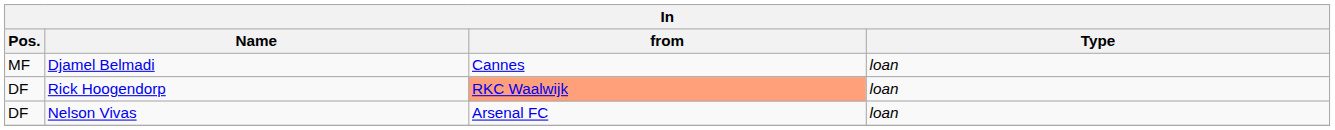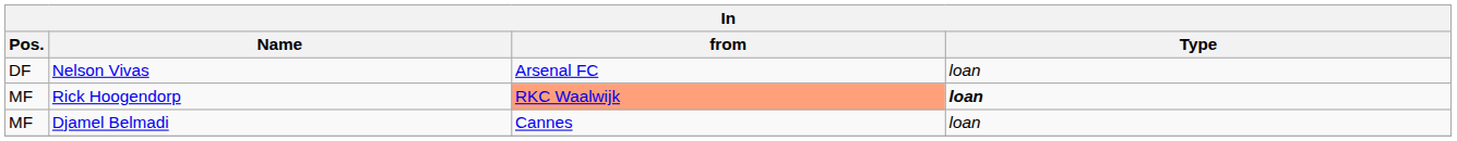 <table class="wikitable" style="font-size:90%;width:99%;">
 <tr>
 <th colspan="4">In</th>
 </tr>
 <tr>
 <th width=3%>Pos.</th>
 <th width=32%>Name</th>
 <th width=30%>from</th>
 <th width=35%>Type</th>
 </tr>
 <tr>
+<td>DF</td>
+<td><a href='#'>Nelson Vivas</a></td>
+<td><a href='#'>Arsenal FC</a></td>
+<td><em>loan</em></td>
+</tr>
+<tr>
+<td>MF</td>
+<td><a href='#'>Rick Hoogendorp</a></td>
+<td style="background: lightsalmon;"><a href='#'>RKC Waalwijk</a></td>
+<td><strong><em>loan</em></strong></td>
+</tr>
+<tr>
 <td>MF</td>
 <td><a href='#'>Djamel Belmadi</a></td>
 <td><a href='#'>Cannes</a></td>
 <td><em>loan</em></td>
 </tr>
 <tr>
-<td>DF</td>
-<td><a href='#'>Rick Hoogendorp</a></td>
-<td style="background: lightsalmon;"><a href='#'>RKC Waalwijk</a></td>
-<td><em>loan</em></td>
-</tr>
-<tr>
-<td>DF</td>
-<td><a href='#'>Nelson Vivas</a></td>
-<td><a href='#'>Arsenal FC</a></td>
-<td><em>loan</em></td>
-</tr>
-<tr>
 </tr>
 </table>
